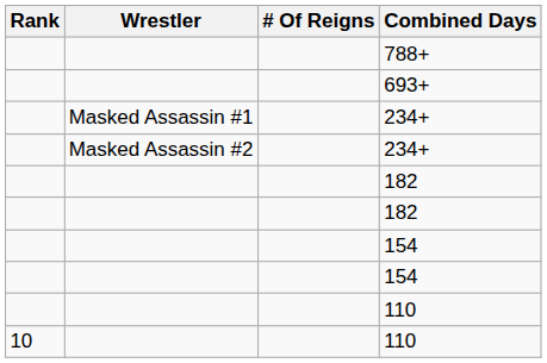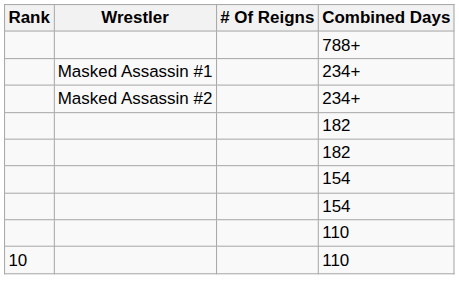 <table class="wikitable sortable">
 <tr>
 <th>Rank</th>
 <th>Wrestler</th>
 <th># Of Reigns</th>
 <th>Combined Days</th>
 </tr>
 <tr>
 <td></td>
 <td></td>
 <td></td>
 <td>788+</td>
-</tr>
-<tr>
-<td></td>
-<td></td>
-<td></td>
-<td>693+</td>
 </tr>
 <tr>
 <td></td>
 <td>Masked Assassin #1</td>
 <td></td>
 <td>234+</td>
 </tr>
 <tr>
 <td></td>
 <td>Masked Assassin #2</td>
 <td></td>
 <td>234+</td>
 </tr>
 <tr>
 <td></td>
 <td></td>
 <td></td>
 <td>182</td>
 </tr>
 <tr>
 <td></td>
 <td></td>
 <td></td>
 <td>182</td>
 </tr>
 <tr>
 <td></td>
 <td></td>
 <td></td>
 <td>154</td>
 </tr>
 <tr>
 <td></td>
 <td></td>
 <td></td>
 <td>154</td>
 </tr>
 <tr>
 <td></td>
 <td></td>
 <td></td>
 <td>110</td>
 </tr>
 <tr>
 <td>10</td>
 <td></td>
 <td></td>
 <td>110</td>
 </tr>
 </table>
